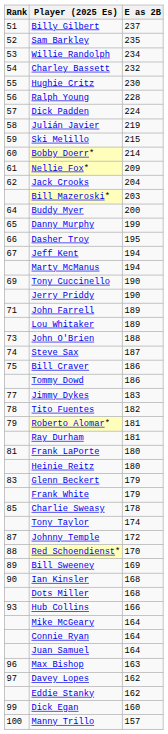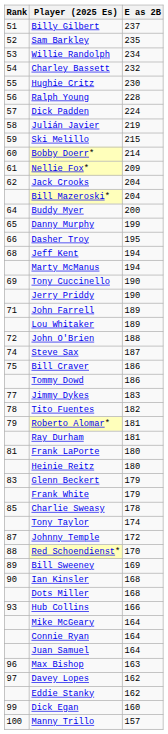 <table class="wikitable" style="float:left;">
 <tr style="white-space: nowrap;">
 <th>Rank</th>
 <th>Player (2025 Es)</th>
 <th>E as 2B</th>
 </tr>
 <tr>
 <td>51</td>
 <td><a href='#'>Billy Gilbert</a></td>
 <td>237</td>
 </tr>
 <tr>
 <td>52</td>
 <td><a href='#'>Sam Barkley</a></td>
 <td>235</td>
 </tr>
 <tr>
 <td>53</td>
 <td><a href='#'>Willie Randolph</a></td>
 <td>234</td>
 </tr>
 <tr>
 <td>54</td>
 <td><a href='#'>Charley Bassett</a></td>
 <td>232</td>
 </tr>
 <tr>
 <td>55</td>
 <td><a href='#'>Hughie Critz</a></td>
 <td>230</td>
 </tr>
 <tr>
 <td>56</td>
 <td><a href='#'>Ralph Young</a></td>
 <td>228</td>
 </tr>
 <tr>
 <td>57</td>
 <td><a href='#'>Dick Padden</a></td>
 <td>224</td>
 </tr>
 <tr>
 <td>58</td>
 <td><a href='#'>Julián Javier</a></td>
 <td>219</td>
 </tr>
 <tr>
 <td>59</td>
 <td><a href='#'>Ski Melillo</a></td>
 <td>215</td>
 </tr>
 <tr>
 <td>60</td>
 <td style="background:#ffffbb;"><a href='#'>Bobby Doerr</a>*</td>
 <td>214</td>
 </tr>
 <tr>
 <td>61</td>
 <td style="background:#ffffbb;"><a href='#'>Nellie Fox</a>*</td>
 <td>209</td>
 </tr>
 <tr>
 <td>62</td>
 <td><a href='#'>Jack Crooks</a></td>
 <td>204</td>
 </tr>
 <tr>
 <td></td>
 <td style="background:#ffffbb;"><a href='#'>Bill Mazeroski</a>*</td>
-<td>203</td>
+<td>204</td>
 </tr>
 <tr>
 <td>64</td>
 <td><a href='#'>Buddy Myer</a></td>
 <td>200</td>
 </tr>
 <tr>
 <td>65</td>
 <td><a href='#'>Danny Murphy</a></td>
 <td>199</td>
 </tr>
 <tr>
 <td>66</td>
 <td><a href='#'>Dasher Troy</a></td>
 <td>195</td>
 </tr>
 <tr>
-<td>67</td>
+<td>68</td>
 <td><a href='#'>Jeff Kent</a></td>
 <td>194</td>
 </tr>
 <tr>
 <td></td>
 <td><a href='#'>Marty McManus</a></td>
 <td>194</td>
 </tr>
 <tr>
 <td>69</td>
 <td><a href='#'>Tony Cuccinello</a></td>
 <td>190</td>
 </tr>
 <tr>
 <td></td>
 <td><a href='#'>Jerry Priddy</a></td>
 <td>190</td>
 </tr>
 <tr>
 <td>71</td>
 <td><a href='#'>John Farrell</a></td>
 <td>189</td>
 </tr>
 <tr>
 <td></td>
 <td><a href='#'>Lou Whitaker</a></td>
 <td>189</td>
 </tr>
 <tr>
-<td>73</td>
+<td>72</td>
 <td><a href='#'>John O'Brien</a></td>
 <td>188</td>
 </tr>
 <tr>
 <td>74</td>
 <td><a href='#'>Steve Sax</a></td>
 <td>187</td>
 </tr>
 <tr>
 <td>75</td>
 <td><a href='#'>Bill Craver</a></td>
 <td>186</td>
 </tr>
 <tr>
 <td></td>
 <td><a href='#'>Tommy Dowd</a></td>
 <td>186</td>
 </tr>
 <tr>
 <td>77</td>
 <td><a href='#'>Jimmy Dykes</a></td>
 <td>183</td>
 </tr>
 <tr>
 <td>78</td>
 <td><a href='#'>Tito Fuentes</a></td>
 <td>182</td>
 </tr>
 <tr>
 <td>79</td>
 <td style="background:#ffffbb;"><a href='#'>Roberto Alomar</a>*</td>
 <td>181</td>
 </tr>
 <tr>
 <td></td>
 <td><a href='#'>Ray Durham</a></td>
 <td>181</td>
 </tr>
 <tr>
 <td>81</td>
 <td><a href='#'>Frank LaPorte</a></td>
 <td>180</td>
 </tr>
 <tr>
 <td></td>
 <td><a href='#'>Heinie Reitz</a></td>
 <td>180</td>
 </tr>
 <tr>
 <td>83</td>
 <td><a href='#'>Glenn Beckert</a></td>
 <td>179</td>
 </tr>
 <tr>
 <td></td>
 <td><a href='#'>Frank White</a></td>
 <td>179</td>
 </tr>
 <tr>
 <td>85</td>
 <td><a href='#'>Charlie Sweasy</a></td>
 <td>178</td>
 </tr>
 <tr>
 <td></td>
 <td><a href='#'>Tony Taylor</a></td>
 <td>174</td>
 </tr>
 <tr>
 <td>87</td>
 <td><a href='#'>Johnny Temple</a></td>
 <td>172</td>
 </tr>
 <tr>
 <td>88</td>
 <td style="background:#ffffbb;"><a href='#'>Red Schoendienst</a>*</td>
 <td>170</td>
 </tr>
 <tr>
 <td>89</td>
 <td><a href='#'>Bill Sweeney</a></td>
 <td>169</td>
 </tr>
 <tr>
 <td>90</td>
 <td><a href='#'>Ian Kinsler</a></td>
 <td>168</td>
 </tr>
 <tr>
 <td></td>
 <td><a href='#'>Dots Miller</a></td>
 <td>168</td>
 </tr>
 <tr>
 <td>93</td>
 <td><a href='#'>Hub Collins</a></td>
 <td>166</td>
 </tr>
 <tr>
 <td></td>
 <td><a href='#'>Mike McGeary</a></td>
 <td>164</td>
 </tr>
 <tr>
 <td></td>
 <td><a href='#'>Connie Ryan</a></td>
 <td>164</td>
 </tr>
 <tr>
 <td></td>
 <td><a href='#'>Juan Samuel</a></td>
 <td>164</td>
 </tr>
 <tr>
 <td>96</td>
 <td><a href='#'>Max Bishop</a></td>
 <td>163</td>
 </tr>
 <tr>
 <td>97</td>
 <td><a href='#'>Davey Lopes</a></td>
 <td>162</td>
 </tr>
 <tr>
 <td></td>
 <td><a href='#'>Eddie Stanky</a></td>
 <td>162</td>
 </tr>
 <tr>
 <td>99</td>
 <td><a href='#'>Dick Egan</a></td>
 <td>160</td>
 </tr>
 <tr>
 <td>100</td>
 <td><a href='#'>Manny Trillo</a></td>
 <td>157</td>
 </tr>
 </table>
